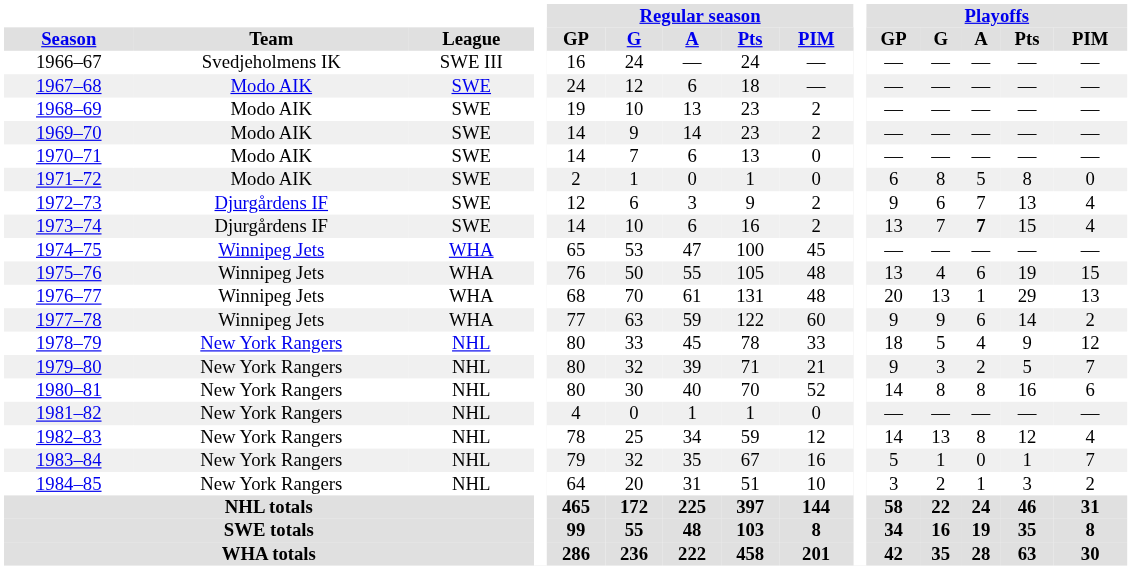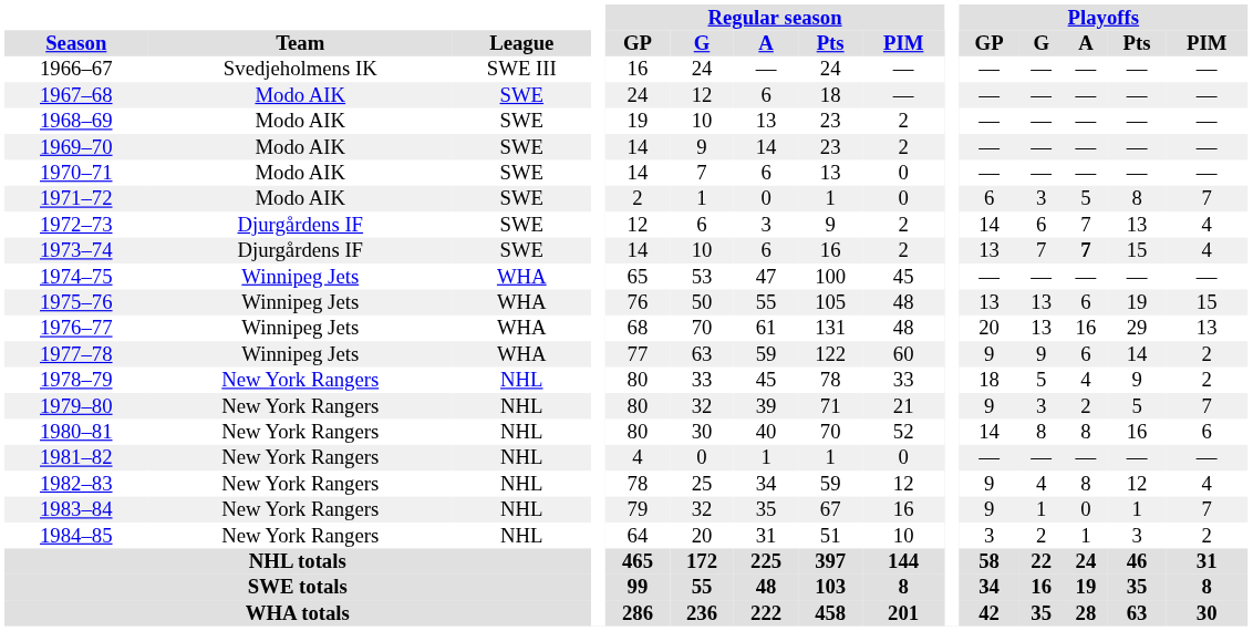 <table border="0" cellpadding="1" cellspacing="0" style="text-align:center; width:60em;">
 <tr style="background:#e0e0e0;">
 <th colspan="3"  bgcolor="#ffffff"> </th>
 <th rowspan="99" bgcolor="#ffffff"> </th>
 <th colspan="5"><a href='#'>Regular season</a></th>
 <th rowspan="99" bgcolor="#ffffff"> </th>
 <th colspan="5"><a href='#'>Playoffs</a></th>
 </tr>
 <tr style="background:#e0e0e0;">
 <th><a href='#'>Season</a></th>
 <th>Team</th>
 <th>League</th>
 <th>GP</th>
 <th><a href='#'>G</a></th>
 <th><a href='#'>A</a></th>
 <th><a href='#'>Pts</a></th>
 <th><a href='#'>PIM</a></th>
 <th>GP</th>
 <th>G</th>
 <th>A</th>
 <th>Pts</th>
 <th>PIM</th>
 </tr>
 <tr>
 <td>1966–67</td>
 <td>Svedjeholmens IK</td>
 <td>SWE III</td>
 <td>16</td>
 <td>24</td>
 <td>—</td>
 <td>24</td>
 <td>—</td>
 <td>—</td>
 <td>—</td>
 <td>—</td>
 <td>—</td>
 <td>—</td>
 </tr>
 <tr style="background:#f0f0f0;">
 <td><a href='#'>1967–68</a></td>
 <td><a href='#'>Modo AIK</a></td>
 <td><a href='#'>SWE</a></td>
 <td>24</td>
 <td>12</td>
 <td>6</td>
 <td>18</td>
 <td>—</td>
 <td>—</td>
 <td>—</td>
 <td>—</td>
 <td>—</td>
 <td>—</td>
 </tr>
 <tr>
 <td><a href='#'>1968–69</a></td>
 <td>Modo AIK</td>
 <td>SWE</td>
 <td>19</td>
 <td>10</td>
 <td>13</td>
 <td>23</td>
 <td>2</td>
 <td>—</td>
 <td>—</td>
 <td>—</td>
 <td>—</td>
 <td>—</td>
 </tr>
 <tr style="background:#f0f0f0;">
 <td><a href='#'>1969–70</a></td>
 <td>Modo AIK</td>
 <td>SWE</td>
 <td>14</td>
 <td>9</td>
 <td>14</td>
 <td>23</td>
 <td>2</td>
 <td>—</td>
 <td>—</td>
 <td>—</td>
 <td>—</td>
 <td>—</td>
 </tr>
 <tr>
 <td><a href='#'>1970–71</a></td>
 <td>Modo AIK</td>
 <td>SWE</td>
 <td>14</td>
 <td>7</td>
 <td>6</td>
 <td>13</td>
 <td>0</td>
 <td>—</td>
 <td>—</td>
 <td>—</td>
 <td>—</td>
 <td>—</td>
 </tr>
 <tr style="background:#f0f0f0;">
 <td><a href='#'>1971–72</a></td>
 <td>Modo AIK</td>
 <td>SWE</td>
 <td>2</td>
 <td>1</td>
 <td>0</td>
 <td>1</td>
 <td>0</td>
 <td>6</td>
-<td>8</td>
+<td>3</td>
 <td>5</td>
 <td>8</td>
-<td>0</td>
+<td>7</td>
 </tr>
 <tr>
 <td><a href='#'>1972–73</a></td>
 <td><a href='#'>Djurgårdens IF</a></td>
 <td>SWE</td>
 <td>12</td>
 <td>6</td>
 <td>3</td>
 <td>9</td>
 <td>2</td>
-<td>9</td>
+<td>14</td>
 <td>6</td>
 <td>7</td>
 <td>13</td>
 <td>4</td>
 </tr>
 <tr style="background:#f0f0f0;">
 <td><a href='#'>1973–74</a></td>
 <td>Djurgårdens IF</td>
 <td>SWE</td>
 <td>14</td>
 <td>10</td>
 <td>6</td>
 <td>16</td>
 <td>2</td>
 <td>13</td>
 <td>7</td>
 <td><strong>7</strong></td>
 <td>15</td>
 <td>4</td>
 </tr>
 <tr>
 <td><a href='#'>1974–75</a></td>
 <td><a href='#'>Winnipeg Jets</a></td>
 <td><a href='#'>WHA</a></td>
 <td>65</td>
 <td>53</td>
 <td>47</td>
 <td>100</td>
 <td>45</td>
 <td>—</td>
 <td>—</td>
 <td>—</td>
 <td>—</td>
 <td>—</td>
 </tr>
 <tr style="background:#f0f0f0;">
 <td><a href='#'>1975–76</a></td>
 <td>Winnipeg Jets</td>
 <td>WHA</td>
 <td>76</td>
 <td>50</td>
 <td>55</td>
 <td>105</td>
 <td>48</td>
 <td>13</td>
-<td>4</td>
+<td>13</td>
 <td>6</td>
 <td>19</td>
 <td>15</td>
 </tr>
 <tr>
 <td><a href='#'>1976–77</a></td>
 <td>Winnipeg Jets</td>
 <td>WHA</td>
 <td>68</td>
 <td>70</td>
 <td>61</td>
 <td>131</td>
 <td>48</td>
 <td>20</td>
 <td>13</td>
-<td>1</td>
+<td>16</td>
 <td>29</td>
 <td>13</td>
 </tr>
 <tr style="background:#f0f0f0;">
 <td><a href='#'>1977–78</a></td>
 <td>Winnipeg Jets</td>
 <td>WHA</td>
 <td>77</td>
 <td>63</td>
 <td>59</td>
 <td>122</td>
 <td>60</td>
 <td>9</td>
 <td>9</td>
 <td>6</td>
 <td>14</td>
 <td>2</td>
 </tr>
 <tr>
 <td><a href='#'>1978–79</a></td>
 <td><a href='#'>New York Rangers</a></td>
 <td><a href='#'>NHL</a></td>
 <td>80</td>
 <td>33</td>
 <td>45</td>
 <td>78</td>
 <td>33</td>
 <td>18</td>
 <td>5</td>
 <td>4</td>
 <td>9</td>
-<td>12</td>
+<td>2</td>
 </tr>
 <tr style="background:#f0f0f0;">
 <td><a href='#'>1979–80</a></td>
 <td>New York Rangers</td>
 <td>NHL</td>
 <td>80</td>
 <td>32</td>
 <td>39</td>
 <td>71</td>
 <td>21</td>
 <td>9</td>
 <td>3</td>
 <td>2</td>
 <td>5</td>
 <td>7</td>
 </tr>
 <tr>
 <td><a href='#'>1980–81</a></td>
 <td>New York Rangers</td>
 <td>NHL</td>
 <td>80</td>
 <td>30</td>
 <td>40</td>
 <td>70</td>
 <td>52</td>
 <td>14</td>
 <td>8</td>
 <td>8</td>
 <td>16</td>
 <td>6</td>
 </tr>
 <tr style="background:#f0f0f0;">
 <td><a href='#'>1981–82</a></td>
 <td>New York Rangers</td>
 <td>NHL</td>
 <td>4</td>
 <td>0</td>
 <td>1</td>
 <td>1</td>
 <td>0</td>
 <td>—</td>
 <td>—</td>
 <td>—</td>
 <td>—</td>
 <td>—</td>
 </tr>
 <tr>
 <td><a href='#'>1982–83</a></td>
 <td>New York Rangers</td>
 <td>NHL</td>
 <td>78</td>
 <td>25</td>
 <td>34</td>
 <td>59</td>
 <td>12</td>
-<td>14</td>
-<td>13</td>
+<td>9</td>
+<td>4</td>
 <td>8</td>
 <td>12</td>
 <td>4</td>
 </tr>
 <tr style="background:#f0f0f0;">
 <td><a href='#'>1983–84</a></td>
 <td>New York Rangers</td>
 <td>NHL</td>
 <td>79</td>
 <td>32</td>
 <td>35</td>
 <td>67</td>
 <td>16</td>
-<td>5</td>
+<td>9</td>
 <td>1</td>
 <td>0</td>
 <td>1</td>
 <td>7</td>
 </tr>
 <tr>
 <td><a href='#'>1984–85</a></td>
 <td>New York Rangers</td>
 <td>NHL</td>
 <td>64</td>
 <td>20</td>
 <td>31</td>
 <td>51</td>
 <td>10</td>
 <td>3</td>
 <td>2</td>
 <td>1</td>
 <td>3</td>
 <td>2</td>
 </tr>
 <tr style="background:#e0e0e0;">
 <th colspan="3">NHL totals</th>
 <th>465</th>
 <th>172</th>
 <th>225</th>
 <th>397</th>
 <th>144</th>
 <th>58</th>
 <th>22</th>
 <th>24</th>
 <th>46</th>
 <th>31</th>
 </tr>
 <tr style="background:#e0e0e0;">
 <th colspan="3">SWE totals</th>
 <th>99</th>
 <th>55</th>
 <th>48</th>
 <th>103</th>
 <th>8</th>
 <th>34</th>
 <th>16</th>
 <th>19</th>
 <th>35</th>
 <th>8</th>
 </tr>
 <tr style="background:#e0e0e0;">
 <th colspan="3">WHA totals</th>
 <th>286</th>
 <th>236</th>
 <th>222</th>
 <th>458</th>
 <th>201</th>
 <th>42</th>
 <th>35</th>
 <th>28</th>
 <th>63</th>
 <th>30</th>
 </tr>
 </table>
